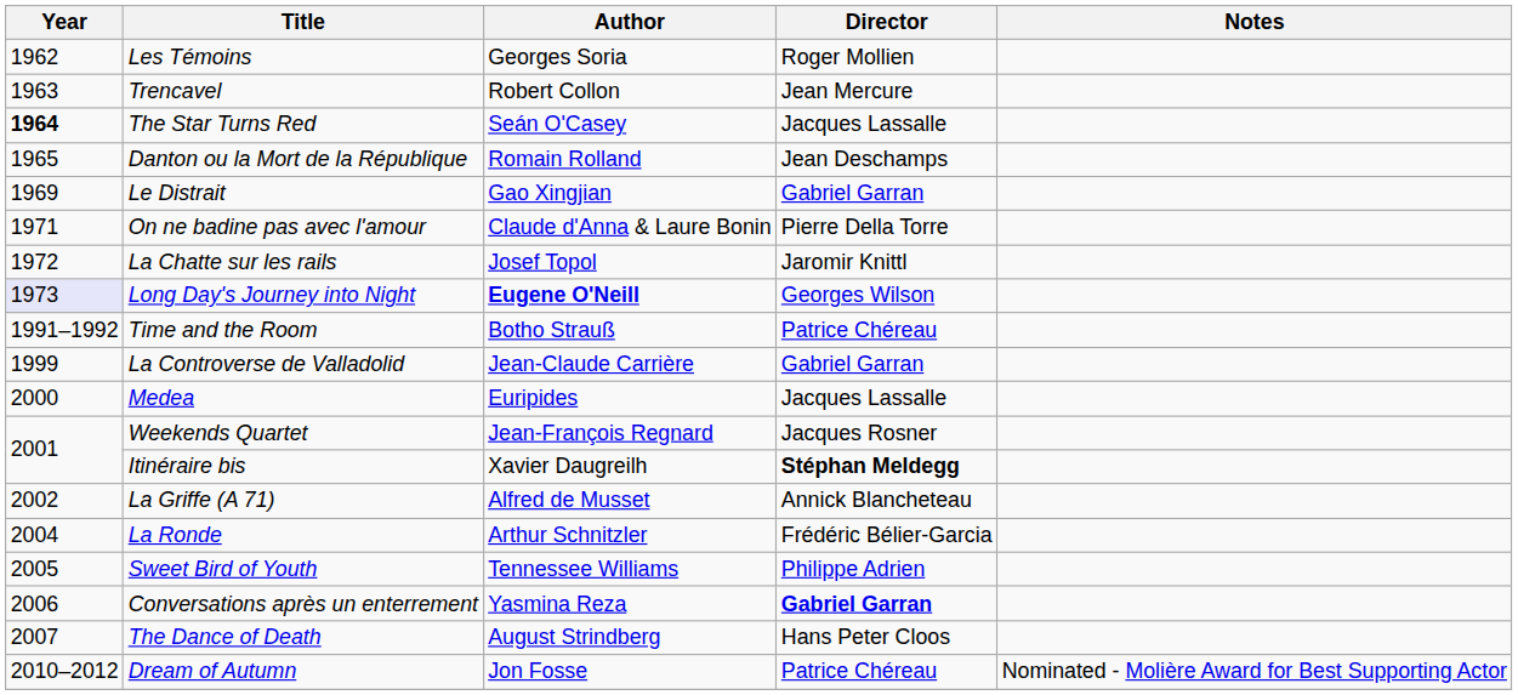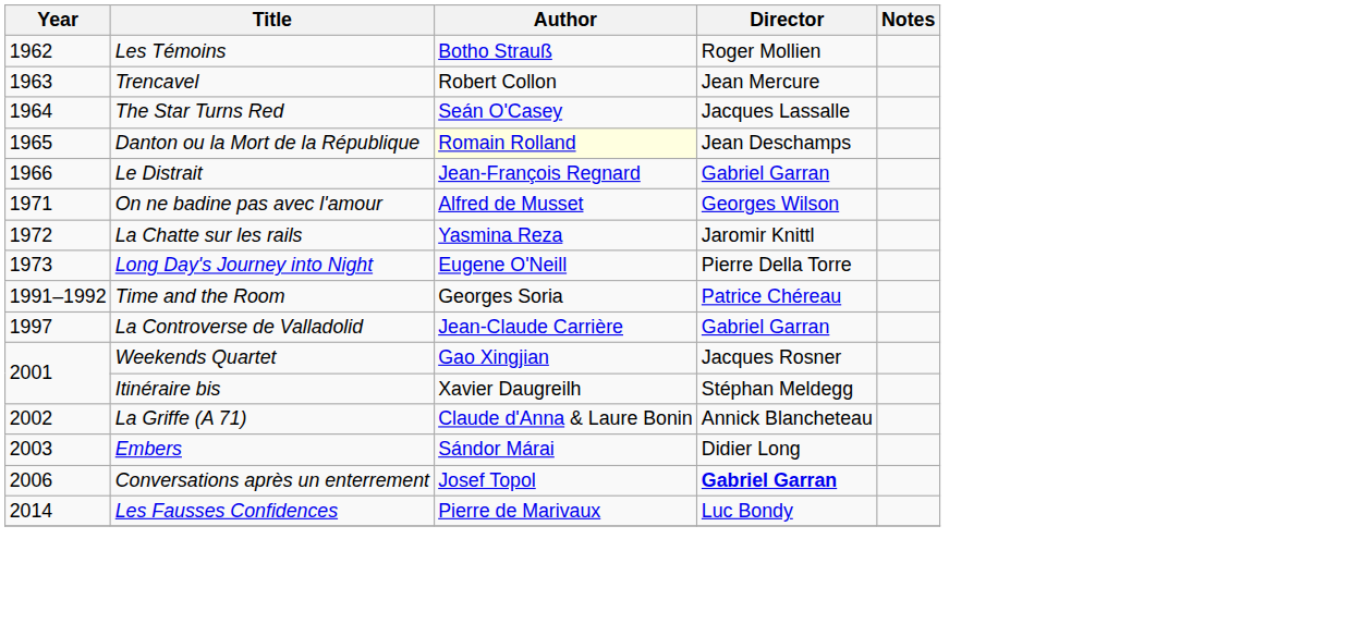 <table class="wikitable">
 <tr>
 <th>Year</th>
 <th>Title</th>
 <th>Author</th>
 <th>Director</th>
 <th>Notes</th>
 </tr>
 <tr>
 <td>1962</td>
 <td><em>Les Témoins</em></td>
-<td>Georges Soria</td>
+<td><a href='#'>Botho Strauß</a></td>
 <td>Roger Mollien</td>
 <td></td>
 </tr>
 <tr>
 <td>1963</td>
 <td><em>Trencavel</em></td>
 <td>Robert Collon</td>
 <td>Jean Mercure</td>
 <td></td>
 </tr>
 <tr>
-<td><strong>1964</strong></td>
+<td>1964</td>
 <td><em>The Star Turns Red</em></td>
 <td><a href='#'>Seán O'Casey</a></td>
 <td>Jacques Lassalle</td>
 <td></td>
 </tr>
 <tr>
 <td>1965</td>
 <td><em>Danton ou la Mort de la République</em></td>
-<td><a href='#'>Romain Rolland</a></td>
+<td style="background: lightyellow;"><a href='#'>Romain Rolland</a></td>
 <td>Jean Deschamps</td>
 <td></td>
 </tr>
 <tr>
-<td>1969</td>
+<td>1966</td>
 <td><em>Le Distrait</em></td>
-<td><a href='#'>Gao Xingjian</a></td>
+<td><a href='#'>Jean-François Regnard</a></td>
 <td><a href='#'>Gabriel Garran</a></td>
 <td></td>
 </tr>
 <tr>
 <td>1971</td>
 <td><em>On ne badine pas avec l'amour</em></td>
-<td><a href='#'>Claude d'Anna</a> & Laure Bonin</td>
-<td>Pierre Della Torre</td>
+<td><a href='#'>Alfred de Musset</a></td>
+<td><a href='#'>Georges Wilson</a></td>
 <td></td>
 </tr>
 <tr>
 <td>1972</td>
 <td><em>La Chatte sur les rails</em></td>
-<td><a href='#'>Josef Topol</a></td>
+<td><a href='#'>Yasmina Reza</a></td>
 <td>Jaromir Knittl</td>
 <td></td>
 </tr>
 <tr>
-<td style="background: lavender;">1973</td>
+<td>1973</td>
 <td><em><a href='#'>Long Day's Journey into Night</a></em></td>
-<td><strong><a href='#'>Eugene O'Neill</a></strong></td>
-<td><a href='#'>Georges Wilson</a></td>
+<td><a href='#'>Eugene O'Neill</a></td>
+<td>Pierre Della Torre</td>
 <td></td>
 </tr>
 <tr>
 <td>1991–1992</td>
 <td><em>Time and the Room</em></td>
-<td><a href='#'>Botho Strauß</a></td>
+<td>Georges Soria</td>
 <td><a href='#'>Patrice Chéreau</a></td>
 <td></td>
 </tr>
 <tr>
-<td>1999</td>
+<td>1997</td>
 <td><em>La Controverse de Valladolid</em></td>
 <td><a href='#'>Jean-Claude Carrière</a></td>
 <td><a href='#'>Gabriel Garran</a></td>
 <td></td>
 </tr>
 <tr>
-<td>2000</td>
-<td><em><a href='#'>Medea</a></em></td>
-<td><a href='#'>Euripides</a></td>
-<td>Jacques Lassalle</td>
-<td></td>
-</tr>
-<tr>
 <td rowspan=2>2001</td>
 <td><em>Weekends Quartet</em></td>
-<td><a href='#'>Jean-François Regnard</a></td>
+<td><a href='#'>Gao Xingjian</a></td>
 <td>Jacques Rosner</td>
 <td></td>
 </tr>
 <tr>
 <td><em>Itinéraire bis</em></td>
 <td>Xavier Daugreilh</td>
-<td><strong>Stéphan Meldegg</strong></td>
+<td>Stéphan Meldegg</td>
 <td></td>
 </tr>
 <tr>
 <td>2002</td>
 <td><em>La Griffe (A 71)</em></td>
-<td><a href='#'>Alfred de Musset</a></td>
+<td><a href='#'>Claude d'Anna</a> & Laure Bonin</td>
 <td>Annick Blancheteau</td>
 <td></td>
 </tr>
 <tr>
-<td>2004</td>
-<td><em><a href='#'>La Ronde</a></em></td>
-<td><a href='#'>Arthur Schnitzler</a></td>
-<td>Frédéric Bélier-Garcia</td>
-<td></td>
-</tr>
-<tr>
-<td>2005</td>
-<td><em><a href='#'>Sweet Bird of Youth</a></em></td>
-<td><a href='#'>Tennessee Williams</a></td>
-<td><a href='#'>Philippe Adrien</a></td>
+<td>2003</td>
+<td><em><a href='#'>Embers</a></em></td>
+<td><a href='#'>Sándor Márai</a></td>
+<td>Didier Long</td>
 <td></td>
 </tr>
 <tr>
 <td>2006</td>
 <td><em>Conversations après un enterrement</em></td>
-<td><a href='#'>Yasmina Reza</a></td>
+<td><a href='#'>Josef Topol</a></td>
 <td><strong><a href='#'>Gabriel Garran</a></strong></td>
 <td></td>
 </tr>
 <tr>
-<td>2007</td>
-<td><em><a href='#'>The Dance of Death</a></em></td>
-<td><a href='#'>August Strindberg</a></td>
-<td>Hans Peter Cloos</td>
+<td>2014</td>
+<td><em><a href='#'>Les Fausses Confidences</a></em></td>
+<td><a href='#'>Pierre de Marivaux</a></td>
+<td><a href='#'>Luc Bondy</a></td>
 <td></td>
-</tr>
-<tr>
-<td>2010–2012</td>
-<td><em><a href='#'>Dream of Autumn</a></em></td>
-<td><a href='#'>Jon Fosse</a></td>
-<td><a href='#'>Patrice Chéreau</a></td>
-<td>Nominated - <a href='#'>Molière Award for Best Supporting Actor</a></td>
 </tr>
 <tr>
 </tr>
 </table>
